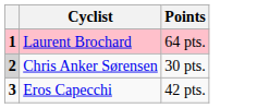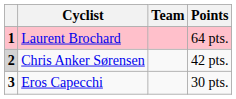 <table class="wikitable">
 <tr>
 <th></th>
 <th>Cyclist</th>
+<th>Team</th>
 <th>Points</th>
 </tr>
 <tr style="background:pink">
 <td><strong>1</strong></td>
 <td> <a href='#'>Laurent Brochard</a></td>
+<td></td>
 <td align=center>64 pts.</td>
 </tr>
 <tr>
 <td style="background: lightgrey;"><strong>2</strong></td>
 <td> <a href='#'>Chris Anker Sørensen</a></td>
-<td align=center>30 pts.</td>
+<td></td>
+<td align=center>42 pts.</td>
 </tr>
 <tr>
 <td><strong>3</strong></td>
 <td> <a href='#'>Eros Capecchi</a></td>
-<td align=center>42 pts.</td>
+<td></td>
+<td align=center>30 pts.</td>
 </tr>
 </table>
